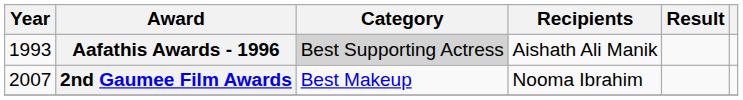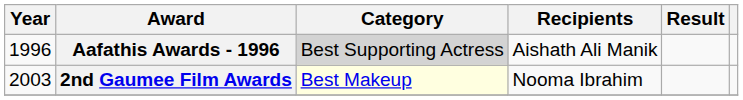 <table class="wikitable plainrowheaders sortable">
 <tr>
 <th scope="col">Year</th>
 <th scope="col">Award</th>
 <th scope="col">Category</th>
 <th scope="col">Recipients</th>
 <th scope="col">Result</th>
 <th scope="col" class="unsortable"></th>
 </tr>
 <tr>
-<td>1993</td>
+<td>1996</td>
 <th scope="row">Aafathis Awards - 1996</th>
 <td style="background: lightgrey;">Best Supporting Actress</td>
 <td>Aishath Ali Manik</td>
 <td></td>
 <td></td>
 </tr>
 <tr>
-<td>2007</td>
+<td>2003</td>
 <th scope="row">2nd <a href='#'>Gaumee Film Awards</a></th>
-<td><a href='#'>Best Makeup</a></td>
+<td style="background: lightyellow;"><a href='#'>Best Makeup</a></td>
 <td>Nooma Ibrahim</td>
 <td></td>
 <td style="text-align:center;"></td>
 </tr>
 <tr>
 </tr>
 </table>
